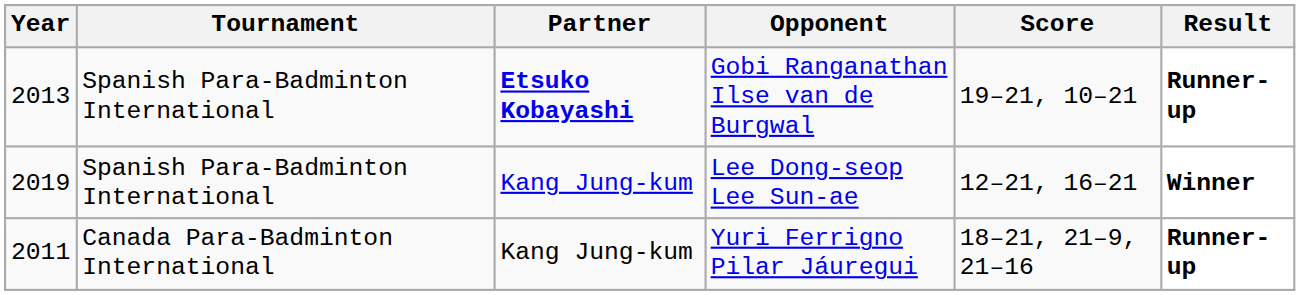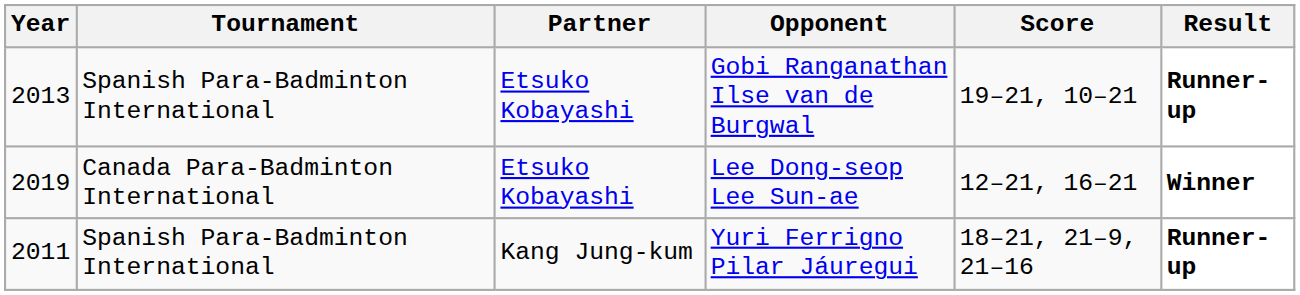 <table class="sortable wikitable" style="font-size: 90%;">
 <tr>
 <th>Year</th>
 <th>Tournament</th>
 <th>Partner</th>
 <th>Opponent</th>
 <th>Score</th>
 <th>Result</th>
 </tr>
 <tr>
 <td align="center">2013</td>
 <td align="left">Spanish Para-Badminton International</td>
-<td><strong> <a href='#'>Etsuko Kobayashi</a></strong></td>
+<td> <a href='#'>Etsuko Kobayashi</a></td>
 <td align="left"> <a href='#'>Gobi Ranganathan</a><br> <a href='#'>Ilse van de Burgwal</a></td>
 <td align="left">19–21, 10–21</td>
 <td style="text-align:left; background:white"> <strong>Runner-up</strong></td>
 </tr>
 <tr>
 <td align="center">2019</td>
-<td align="left">Spanish Para-Badminton International</td>
-<td> <a href='#'>Kang Jung-kum</a></td>
+<td align="left">Canada Para-Badminton International</td>
+<td> <a href='#'>Etsuko Kobayashi</a></td>
 <td align="left"> <a href='#'>Lee Dong-seop</a><br> <a href='#'>Lee Sun-ae</a></td>
 <td align="left">12–21, 16–21</td>
 <td style="text-align:left; background:white"> <strong>Winner</strong></td>
 </tr>
 <tr>
 <td align="center">2011</td>
-<td align="left">Canada Para-Badminton International</td>
+<td align="left">Spanish Para-Badminton International</td>
 <td> Kang Jung-kum</td>
 <td align="left"> <a href='#'>Yuri Ferrigno</a><br> <a href='#'>Pilar Jáuregui</a></td>
 <td align="left">18–21, 21–9, 21–16</td>
 <td style="text-align:left; background:white"> <strong>Runner-up</strong></td>
 </tr>
 </table>
